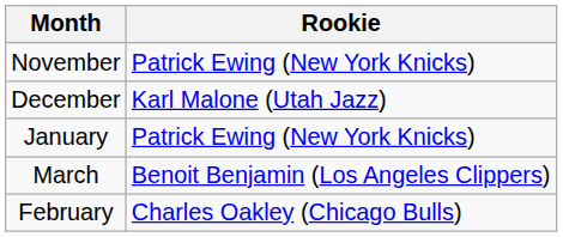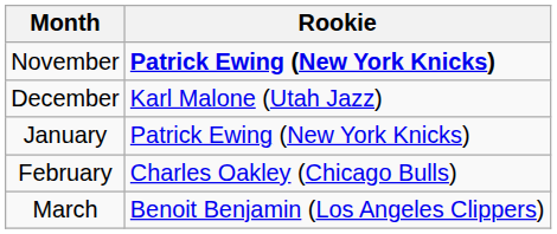 <table class="wikitable">
 <tr>
 <th>Month</th>
 <th>Rookie</th>
 </tr>
 <tr>
 <td align=center>November</td>
-<td><a href='#'>Patrick Ewing</a> (<a href='#'>New York Knicks</a>)</td>
+<td><strong><a href='#'>Patrick Ewing</a> (<a href='#'>New York Knicks</a>)</strong></td>
 </tr>
 <tr>
 <td align=center>December</td>
 <td><a href='#'>Karl Malone</a> (<a href='#'>Utah Jazz</a>)</td>
 </tr>
 <tr>
 <td align=center>January</td>
 <td><a href='#'>Patrick Ewing</a> (<a href='#'>New York Knicks</a>)</td>
 </tr>
 <tr>
+<td align=center>February</td>
+<td><a href='#'>Charles Oakley</a> (<a href='#'>Chicago Bulls</a>)</td>
+</tr>
+<tr>
 <td align=center>March</td>
 <td><a href='#'>Benoit Benjamin</a> (<a href='#'>Los Angeles Clippers</a>)</td>
 </tr>
-<tr>
-<td align=center>February</td>
-<td><a href='#'>Charles Oakley</a> (<a href='#'>Chicago Bulls</a>)</td>
-</tr>
 </table>
